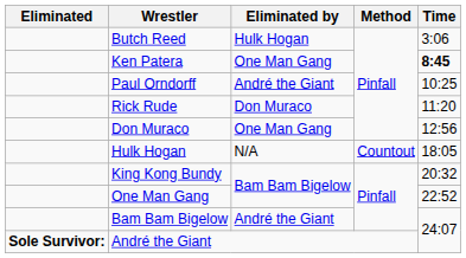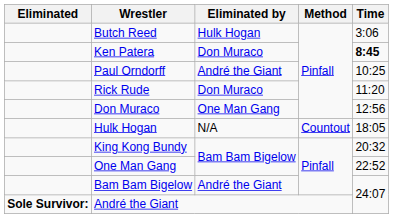 <table class="wikitable sortable">
 <tr>
 <th>Eliminated</th>
 <th>Wrestler</th>
 <th>Eliminated by</th>
 <th>Method</th>
 <th>Time</th>
 </tr>
 <tr>
 <td></td>
 <td><a href='#'>Butch Reed</a></td>
 <td><a href='#'>Hulk Hogan</a></td>
 <td rowspan=5><a href='#'>Pinfall</a></td>
 <td>3:06</td>
 </tr>
 <tr>
 <td></td>
 <td><a href='#'>Ken Patera</a></td>
-<td><a href='#'>One Man Gang</a></td>
+<td><a href='#'>Don Muraco</a></td>
 <td><strong>8:45</strong></td>
 </tr>
 <tr>
 <td></td>
 <td><a href='#'>Paul Orndorff</a></td>
 <td><a href='#'>André the Giant</a></td>
 <td>10:25</td>
 </tr>
 <tr>
 <td></td>
 <td><a href='#'>Rick Rude</a></td>
 <td><a href='#'>Don Muraco</a></td>
 <td>11:20</td>
 </tr>
 <tr>
 <td></td>
 <td><a href='#'>Don Muraco</a></td>
 <td><a href='#'>One Man Gang</a></td>
 <td>12:56</td>
 </tr>
 <tr>
 <td></td>
 <td><a href='#'>Hulk Hogan</a></td>
 <td>N/A</td>
 <td><a href='#'>Countout</a></td>
 <td>18:05</td>
 </tr>
 <tr>
 <td></td>
 <td><a href='#'>King Kong Bundy</a></td>
 <td rowspan=2><a href='#'>Bam Bam Bigelow</a></td>
 <td rowspan=3><a href='#'>Pinfall</a></td>
 <td>20:32</td>
 </tr>
 <tr>
 <td></td>
 <td><a href='#'>One Man Gang</a></td>
 <td>22:52</td>
 </tr>
 <tr>
 <td></td>
 <td><a href='#'>Bam Bam Bigelow</a></td>
 <td><a href='#'>André the Giant</a></td>
 <td rowspan=2>24:07</td>
 </tr>
 <tr>
 <td><strong>Sole Survivor:</strong></td>
 <td colspan="3"><a href='#'>André the Giant</a></td>
 </tr>
 </table>
